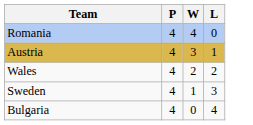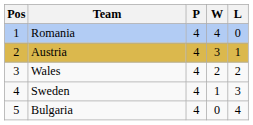 <table class="wikitable" style="font-size: 100%">
 <tr>
+<th width=20>Pos</th>
 <th width=200>Team</th>
 <th width=20>P</th>
 <th width=20>W</th>
 <th width=20>L</th>
 </tr>
 <tr align=center style="background: #b2ccf4;">
+<td>1</td>
 <td align="left"> Romania</td>
 <td>4</td>
 <td>4</td>
 <td>0</td>
 </tr>
 <tr align=center style="background: #DBB84D;">
+<td>2</td>
 <td align="left"> Austria</td>
 <td>4</td>
 <td>3</td>
 <td>1</td>
 </tr>
 <tr align=center>
+<td>3</td>
 <td align="left"> Wales</td>
 <td>4</td>
 <td>2</td>
 <td>2</td>
 </tr>
 <tr align=center>
+<td>4</td>
 <td align="left"> Sweden</td>
 <td>4</td>
 <td>1</td>
 <td>3</td>
 </tr>
 <tr align=center>
+<td>5</td>
 <td align="left"> Bulgaria</td>
 <td>4</td>
 <td>0</td>
 <td>4</td>
 </tr>
 </table>
